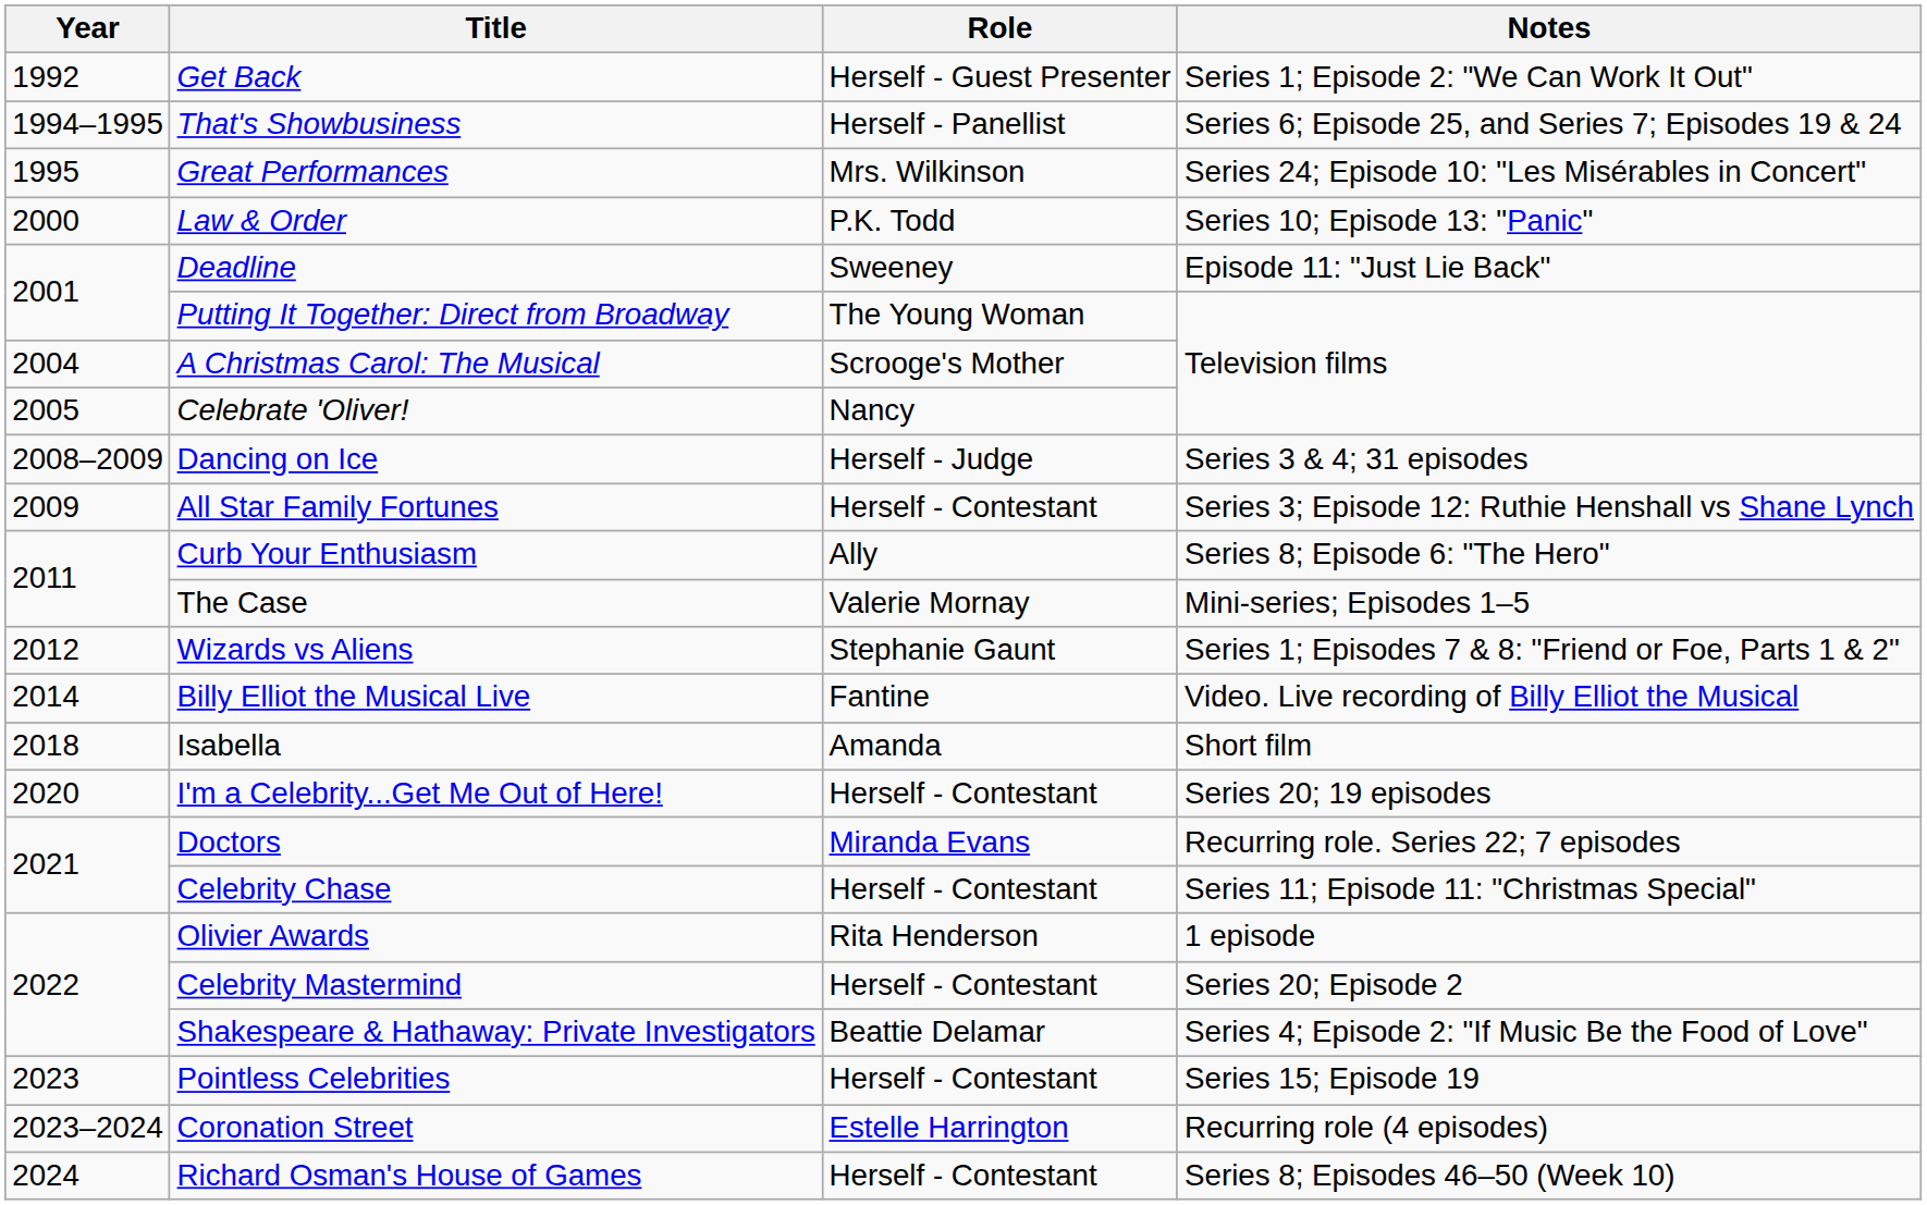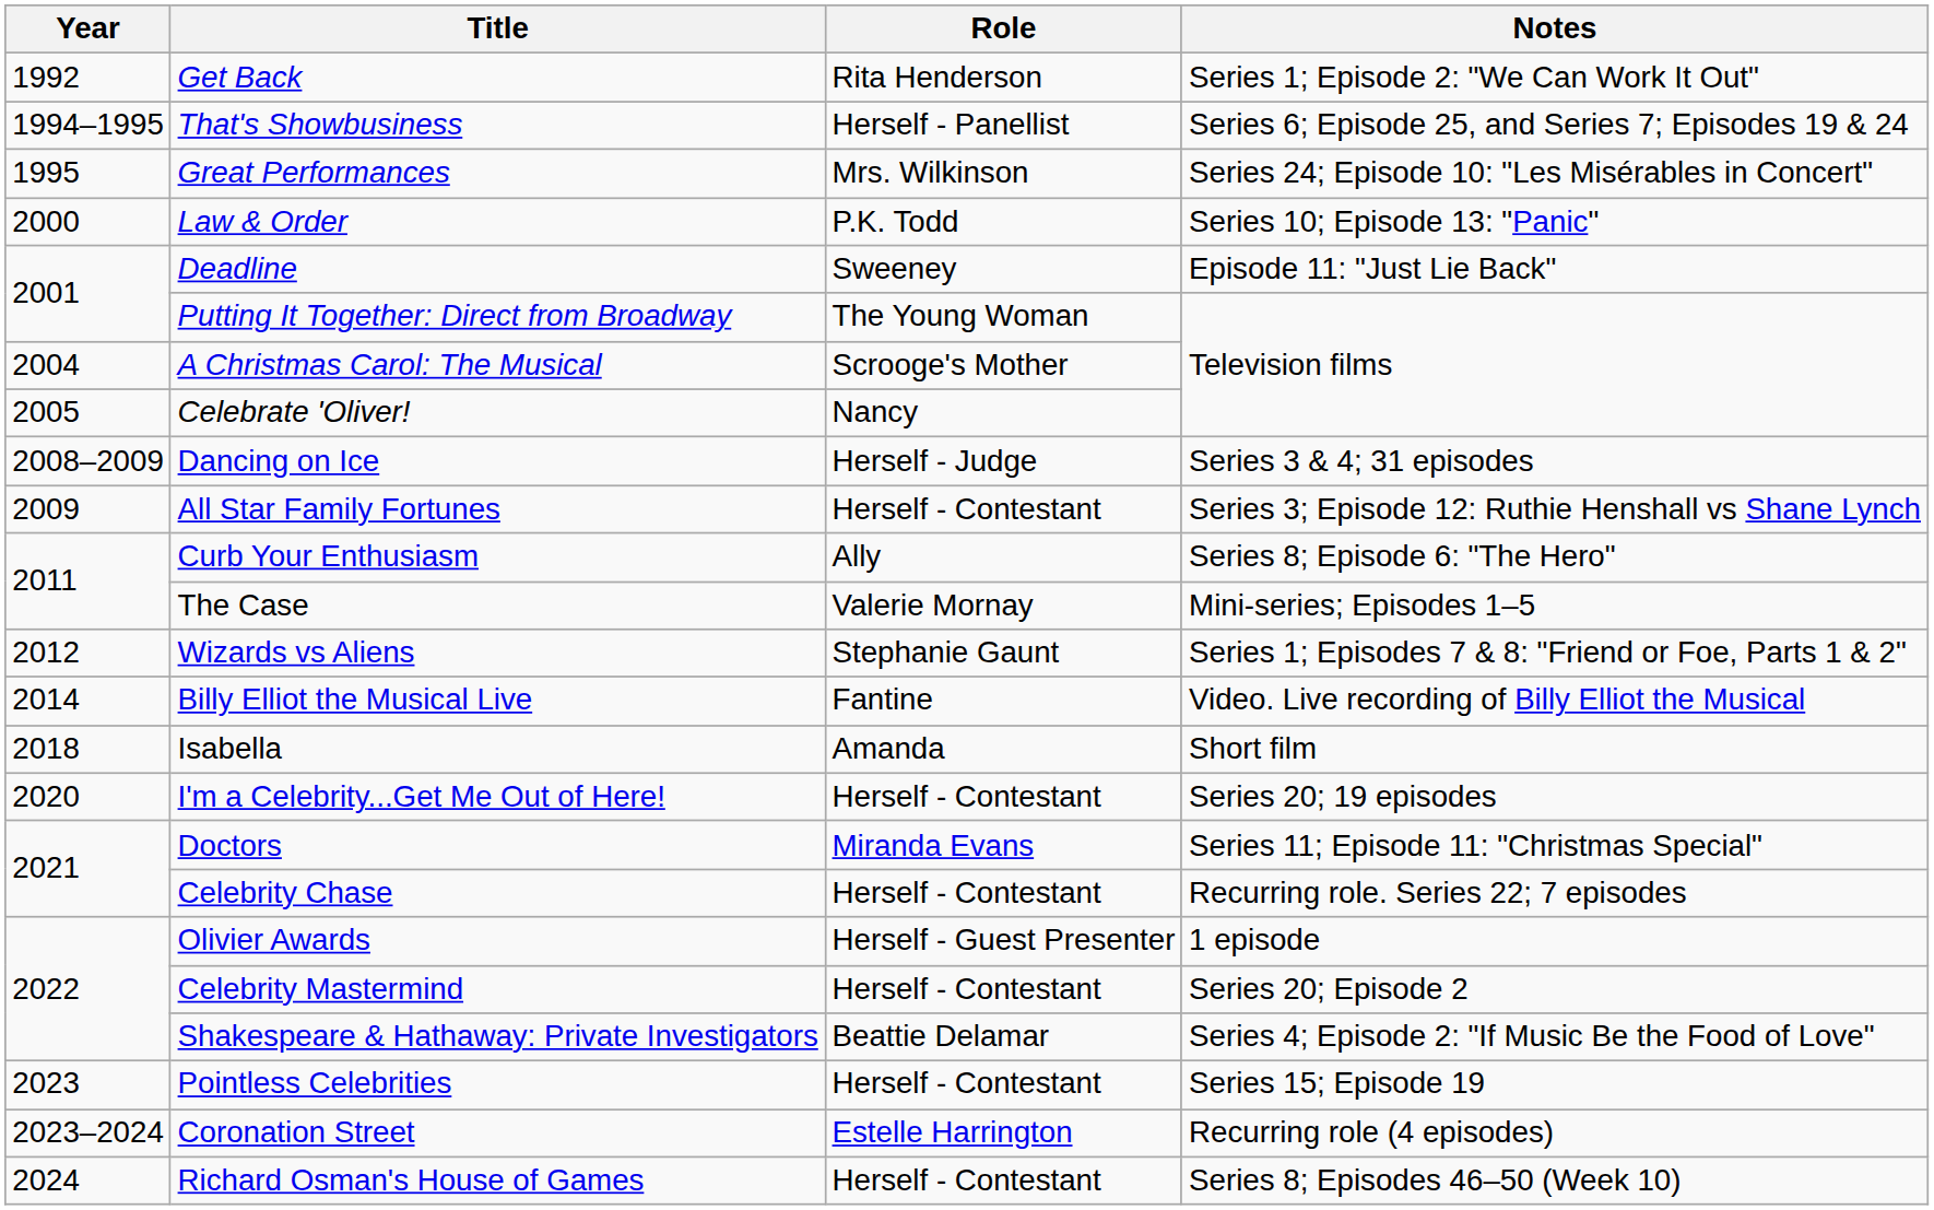 <table class="wikitable sortable">
 <tr>
 <th>Year</th>
 <th>Title</th>
 <th>Role</th>
 <th class="unsortable">Notes</th>
 </tr>
 <tr>
 <td>1992</td>
 <td><em><a href='#'>Get Back</a></em></td>
-<td>Herself - Guest Presenter</td>
+<td>Rita Henderson</td>
 <td>Series 1; Episode 2: "We Can Work It Out"</td>
 </tr>
 <tr>
 <td>1994–1995</td>
 <td><em><a href='#'>That's Showbusiness</a></em></td>
 <td>Herself - Panellist</td>
 <td>Series 6; Episode 25, and Series 7; Episodes 19 & 24</td>
 </tr>
 <tr>
 <td>1995</td>
 <td><em><a href='#'>Great Performances</a></em></td>
 <td>Mrs. Wilkinson</td>
 <td>Series 24; Episode 10: "Les Misérables in Concert"</td>
 </tr>
 <tr>
 <td>2000</td>
 <td><em><a href='#'>Law & Order</a></em></td>
 <td>P.K. Todd</td>
 <td>Series 10; Episode 13: "<a href='#'>Panic</a>"</td>
 </tr>
 <tr>
 <td rowspan="2">2001</td>
 <td><em><a href='#'>Deadline</a></em></td>
 <td>Sweeney</td>
 <td>Episode 11: "Just Lie Back"</td>
 </tr>
 <tr>
 <td><em><a href='#'>Putting It Together: Direct from Broadway</a></em></td>
 <td>The Young Woman</td>
 <td rowspan="3">Television films</td>
 </tr>
 <tr>
 <td>2004</td>
 <td><em><a href='#'>A Christmas Carol: The Musical</a></em></td>
 <td>Scrooge's Mother</td>
 </tr>
 <tr>
 <td>2005</td>
 <td><em>Celebrate 'Oliver!<strong></td>
 <td>Nancy</td>
 </tr>
 <tr>
 <td>2008–2009</td>
 <td></em><a href='#'>Dancing on Ice</a><em></td>
 <td>Herself - Judge</td>
 <td>Series 3 & 4; 31 episodes</td>
 </tr>
 <tr>
 <td>2009</td>
 <td></em><a href='#'>All Star Family Fortunes</a><em></td>
 <td>Herself - Contestant</td>
 <td>Series 3; Episode 12: Ruthie Henshall vs <a href='#'>Shane Lynch</a></td>
 </tr>
 <tr>
 <td rowspan="2">2011</td>
 <td></em><a href='#'>Curb Your Enthusiasm</a><em></td>
 <td>Ally</td>
 <td>Series 8; Episode 6: "The Hero"</td>
 </tr>
 <tr>
 <td></em>The Case<em></td>
 <td>Valerie Mornay</td>
 <td>Mini-series; Episodes 1–5</td>
 </tr>
 <tr>
 <td>2012</td>
 <td></em><a href='#'>Wizards vs Aliens</a><em></td>
 <td>Stephanie Gaunt</td>
 <td>Series 1; Episodes 7 & 8: "Friend or Foe, Parts 1 & 2"</td>
 </tr>
 <tr>
 <td>2014</td>
 <td></em><a href='#'>Billy Elliot the Musical Live</a><em></td>
 <td>Fantine</td>
 <td>Video. Live recording of </em><a href='#'>Billy Elliot the Musical</a><em></td>
 </tr>
 <tr>
 <td>2018</td>
 <td></em>Isabella<em></td>
 <td>Amanda</td>
 <td>Short film</td>
 </tr>
 <tr>
 <td>2020</td>
 <td></em><a href='#'>I'm a Celebrity...Get Me Out of Here!</a><em></td>
 <td>Herself - Contestant</td>
 <td>Series 20; 19 episodes</td>
 </tr>
 <tr>
 <td rowspan="2">2021</td>
 <td></em><a href='#'>Doctors</a><em></td>
 <td><a href='#'>Miranda Evans</a></td>
-<td>Recurring role. Series 22; 7 episodes</td>
+<td>Series 11; Episode 11: "Christmas Special"</td>
 </tr>
 <tr>
 <td></em><a href='#'>Celebrity Chase</a><em></td>
 <td>Herself - Contestant</td>
-<td>Series 11; Episode 11: "Christmas Special"</td>
+<td>Recurring role. Series 22; 7 episodes</td>
 </tr>
 <tr>
 <td rowspan="3">2022</td>
 <td></em><a href='#'>Olivier Awards</a><em></td>
-<td>Rita Henderson</td>
+<td>Herself - Guest Presenter</td>
 <td>1 episode</td>
 </tr>
 <tr>
 <td></em><a href='#'>Celebrity Mastermind</a><em></td>
 <td>Herself - Contestant</td>
 <td>Series 20; Episode 2</td>
 </tr>
 <tr>
 <td></em><a href='#'>Shakespeare & Hathaway: Private Investigators</a><em></td>
 <td>Beattie Delamar</td>
 <td>Series 4; Episode 2: "If Music Be the Food of Love"</td>
 </tr>
 <tr>
 <td>2023</td>
 <td></em><a href='#'>Pointless Celebrities</a><em></td>
 <td>Herself - Contestant</td>
 <td>Series 15; Episode 19</td>
 </tr>
 <tr>
 <td>2023–2024</td>
 <td></em><a href='#'>Coronation Street</a><em></td>
 <td><a href='#'>Estelle Harrington</a></td>
 <td>Recurring role (4 episodes)</td>
 </tr>
 <tr>
 <td>2024</td>
 <td></em><a href='#'>Richard Osman's House of Games</a><em></td>
 <td>Herself - Contestant</td>
 <td>Series 8; Episodes 46–50 (Week 10)</td>
 </tr>
 </table>
